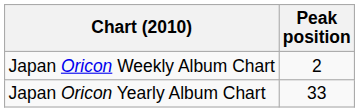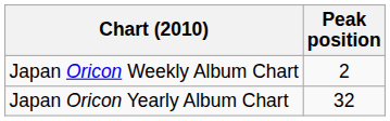 <table class="wikitable sortable">
 <tr>
 <th>Chart (2010)</th>
 <th>Peak<br>position</th>
 </tr>
 <tr>
 <td>Japan <em><a href='#'>Oricon</a></em> Weekly Album Chart</td>
 <td align="center">2</td>
 </tr>
 <tr>
 <td>Japan <em>Oricon</em> Yearly Album Chart</td>
-<td align="center">33</td>
+<td align="center">32</td>
 </tr>
 </table>
